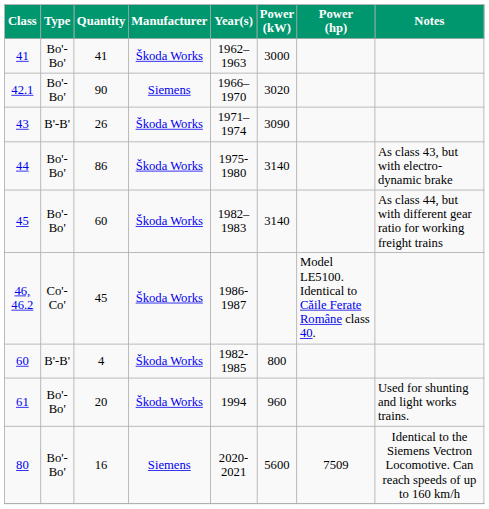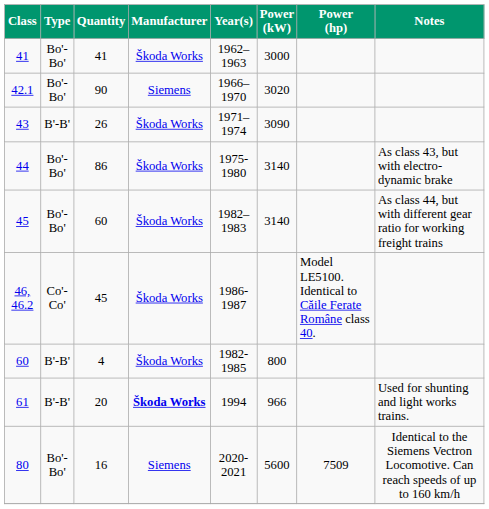 <table class="wikitable" style=text-align:center>
 <tr>
 <th style="color:white; background:#00966E">Class</th>
 <th style="color:white; background:#00966E">Type</th>
 <th style="color:white; background:#00966E">Quantity</th>
 <th style="color:white; background:#00966E">Manufacturer</th>
 <th style="color:white; background:#00966E">Year(s)</th>
 <th style="color:white; background:#00966E">Power<br>(kW)</th>
 <th style="color:white; background:#00966E">Power<br>(hp)</th>
 <th style="color:white; background:#00966E">Notes</th>
 </tr>
 <tr>
 <td><a href='#'>41</a></td>
 <td>Bo'-Bo'</td>
 <td>41</td>
 <td><a href='#'>Škoda Works</a></td>
 <td>1962–1963</td>
 <td>3000</td>
 <td align=left></td>
 </tr>
 <tr>
 <td><a href='#'>42.1</a></td>
 <td>Bo'-Bo'</td>
 <td>90</td>
 <td><a href='#'>Siemens</a></td>
 <td>1966–1970</td>
 <td>3020</td>
 <td></td>
 <td align=left></td>
 </tr>
 <tr>
 <td><a href='#'>43</a></td>
 <td>B'-B'</td>
 <td>26</td>
 <td><a href='#'>Škoda Works</a></td>
 <td>1971–1974</td>
 <td>3090</td>
 <td></td>
 <td align=left></td>
 </tr>
 <tr>
 <td><a href='#'>44</a></td>
 <td>Bo'-Bo'</td>
 <td>86</td>
 <td><a href='#'>Škoda Works</a></td>
 <td>1975-1980</td>
 <td>3140</td>
 <td></td>
 <td align=left>As class 43, but with electro-dynamic brake</td>
 </tr>
 <tr>
 <td><a href='#'>45</a></td>
 <td>Bo'-Bo'</td>
 <td>60</td>
 <td><a href='#'>Škoda Works</a></td>
 <td>1982–1983</td>
 <td>3140</td>
 <td></td>
 <td align=left>As class 44, but with different gear ratio for working  freight trains</td>
 </tr>
 <tr>
 <td><a href='#'>46, 46.2</a></td>
 <td>Co'-Co'</td>
 <td>45</td>
 <td><a href='#'>Škoda Works</a></td>
 <td>1986-1987</td>
 <td></td>
 <td align=left>Model LE5100. Identical to <a href='#'>Căile Ferate Române</a> class <a href='#'>40</a>.</td>
 </tr>
 <tr>
 <td><a href='#'>60</a></td>
 <td>B'-B'</td>
 <td>4</td>
 <td><a href='#'>Škoda Works</a></td>
 <td>1982-1985</td>
 <td>800</td>
 <td></td>
 <td></td>
 </tr>
 <tr>
 <td><a href='#'>61</a></td>
-<td>Bo'-Bo'</td>
+<td>B'-B'</td>
 <td>20</td>
-<td><a href='#'>Škoda Works</a></td>
+<td><strong><a href='#'>Škoda Works</a></strong></td>
 <td>1994</td>
-<td>960</td>
+<td>966</td>
 <td></td>
 <td align="left">Used for shunting and light works trains.</td>
 </tr>
 <tr>
 <td><a href='#'>80</a></td>
 <td>Bo'-Bo'</td>
 <td>16</td>
 <td><a href='#'>Siemens</a></td>
 <td>2020-2021</td>
 <td>5600</td>
 <td>7509</td>
 <td>Identical to the Siemens Vectron Locomotive. Can reach speeds of up to 160 km/h</td>
 </tr>
 <tr>
 </tr>
 </table>
